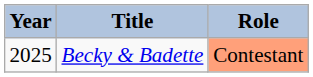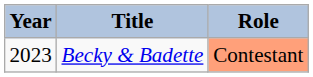 <table class="wikitable">
 <tr>
 <th style="background:#B0C4DE;">Year</th>
 <th style="background:#B0C4DE;">Title</th>
 <th style="background:#B0C4DE;">Role</th>
 </tr>
 <tr>
-<td>2025</td>
+<td>2023</td>
 <td><em><a href='#'>Becky & Badette</a></em></td>
 <td style="background: lightsalmon;">Contestant</td>
 </tr>
 </table>
